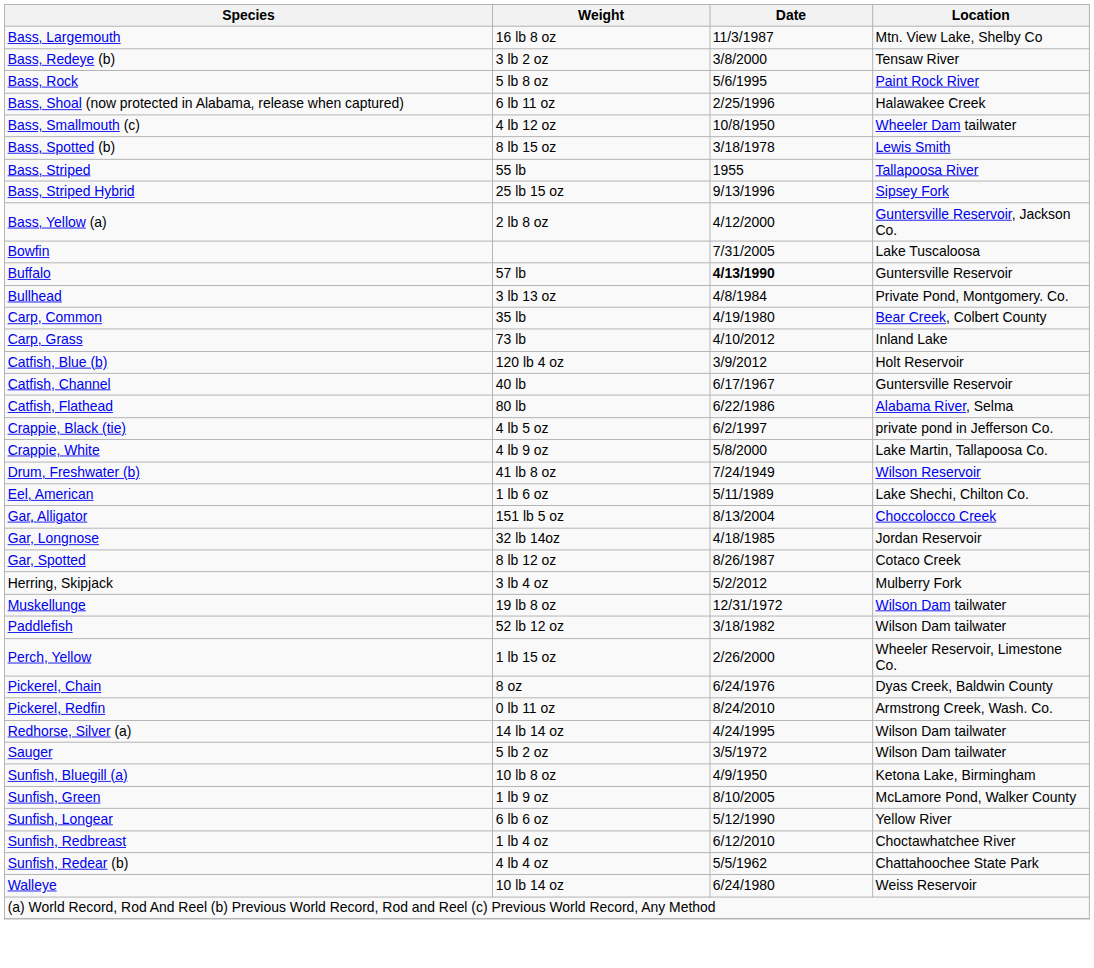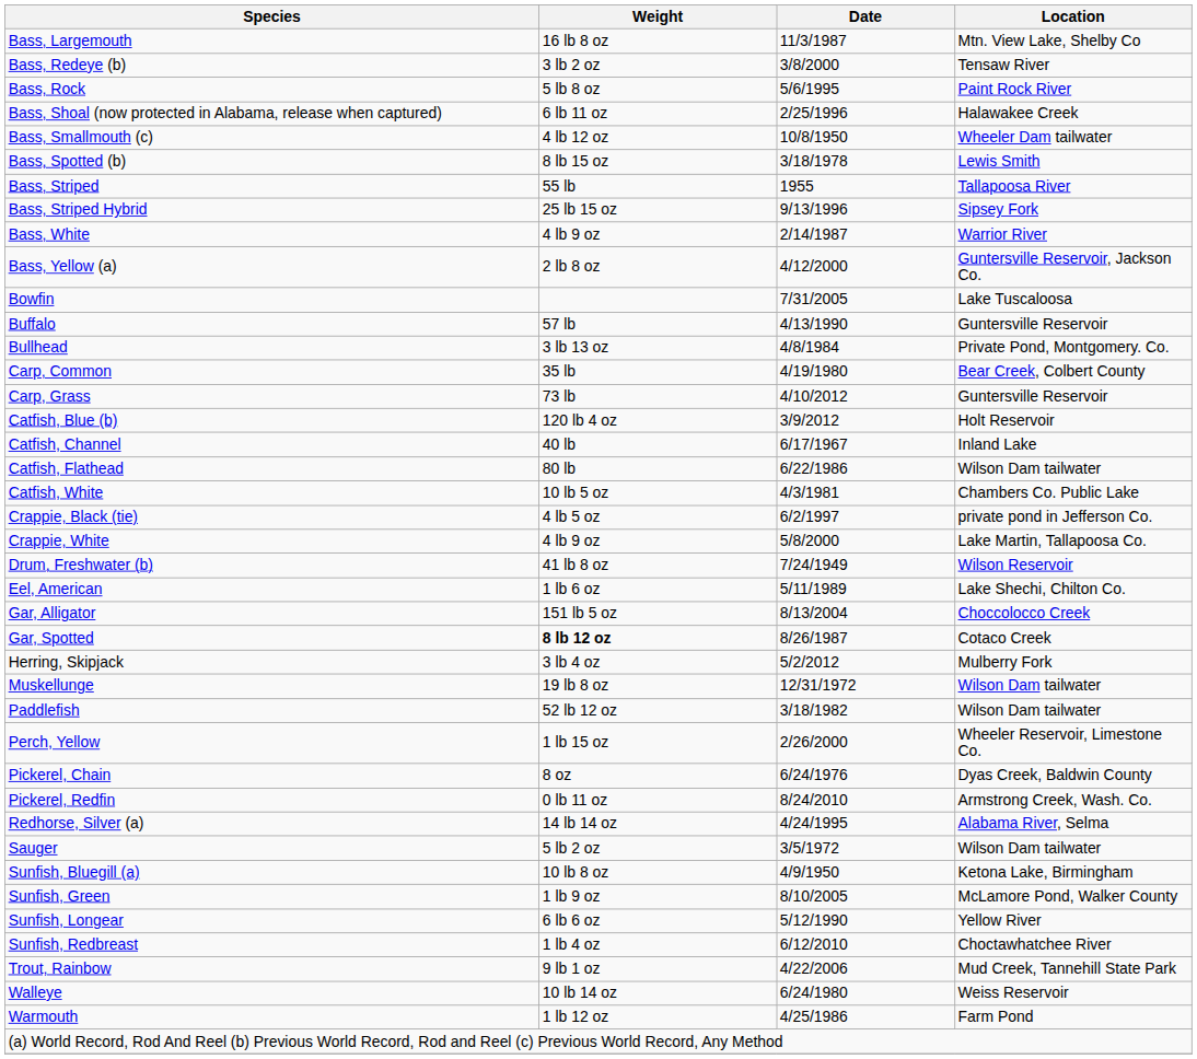 <table class="wikitable">
 <tr>
 <th width=45%>Species</th>
 <th width=20%>Weight</th>
 <th width=15%>Date</th>
 <th width=20%>Location</th>
 </tr>
 <tr>
 <td><a href='#'>Bass, Largemouth</a></td>
 <td>16 lb 8 oz</td>
 <td>11/3/1987</td>
 <td>Mtn. View Lake, Shelby Co</td>
 </tr>
 <tr>
 <td><a href='#'>Bass, Redeye</a> (b)</td>
 <td>3 lb 2 oz</td>
 <td>3/8/2000</td>
 <td>Tensaw River</td>
 </tr>
 <tr>
 <td><a href='#'>Bass, Rock</a></td>
 <td>5 lb 8 oz</td>
 <td>5/6/1995</td>
 <td><a href='#'>Paint Rock River</a></td>
 </tr>
 <tr>
 <td><a href='#'>Bass, Shoal</a> (now protected in Alabama, release when captured)</td>
 <td>6 lb 11 oz</td>
 <td>2/25/1996</td>
 <td>Halawakee Creek</td>
 </tr>
 <tr>
 <td><a href='#'>Bass, Smallmouth</a> (c)</td>
 <td>4 lb 12 oz</td>
 <td>10/8/1950</td>
 <td><a href='#'>Wheeler Dam</a> tailwater</td>
 </tr>
 <tr>
 <td><a href='#'>Bass, Spotted</a> (b)</td>
 <td>8 lb 15 oz</td>
 <td>3/18/1978</td>
 <td><a href='#'>Lewis Smith</a></td>
 </tr>
 <tr>
 <td><a href='#'>Bass, Striped</a></td>
 <td>55 lb</td>
 <td>1955</td>
 <td><a href='#'>Tallapoosa River</a></td>
 </tr>
 <tr>
 <td><a href='#'>Bass, Striped Hybrid</a></td>
 <td>25 lb 15 oz</td>
 <td>9/13/1996</td>
 <td><a href='#'>Sipsey Fork</a></td>
 </tr>
 <tr>
+<td><a href='#'>Bass, White</a></td>
+<td>4 lb 9 oz</td>
+<td>2/14/1987</td>
+<td><a href='#'>Warrior River</a></td>
+</tr>
+<tr>
 <td><a href='#'>Bass, Yellow</a> (a)</td>
 <td>2 lb 8 oz</td>
 <td>4/12/2000</td>
 <td><a href='#'>Guntersville Reservoir</a>, Jackson Co.</td>
 </tr>
 <tr>
 <td><a href='#'>Bowfin</a></td>
 <td></td>
 <td>7/31/2005</td>
 <td>Lake Tuscaloosa</td>
 </tr>
 <tr>
 <td><a href='#'>Buffalo</a></td>
 <td>57 lb</td>
-<td><strong>4/13/1990</strong></td>
+<td>4/13/1990</td>
 <td>Guntersville Reservoir</td>
 </tr>
 <tr>
 <td><a href='#'>Bullhead</a></td>
 <td>3 lb 13 oz</td>
 <td>4/8/1984</td>
 <td>Private Pond, Montgomery. Co.</td>
 </tr>
 <tr>
 <td><a href='#'>Carp, Common</a></td>
 <td>35 lb</td>
 <td>4/19/1980</td>
 <td><a href='#'>Bear Creek</a>, Colbert County</td>
 </tr>
 <tr>
 <td><a href='#'>Carp, Grass</a></td>
 <td>73 lb</td>
 <td>4/10/2012</td>
-<td>Inland Lake</td>
+<td>Guntersville Reservoir</td>
 </tr>
 <tr>
 <td><a href='#'>Catfish, Blue (b)</a></td>
 <td>120 lb 4 oz</td>
 <td>3/9/2012</td>
 <td>Holt Reservoir</td>
 </tr>
 <tr>
 <td><a href='#'>Catfish, Channel</a></td>
 <td>40 lb</td>
 <td>6/17/1967</td>
-<td>Guntersville Reservoir</td>
+<td>Inland Lake</td>
 </tr>
 <tr>
 <td><a href='#'>Catfish, Flathead</a></td>
 <td>80 lb</td>
 <td>6/22/1986</td>
-<td><a href='#'>Alabama River</a>, Selma</td>
+<td>Wilson Dam tailwater</td>
+</tr>
+<tr>
+<td><a href='#'>Catfish, White</a></td>
+<td>10 lb 5 oz</td>
+<td>4/3/1981</td>
+<td>Chambers Co. Public Lake</td>
 </tr>
 <tr>
 <td><a href='#'>Crappie, Black (tie)</a></td>
 <td>4 lb 5 oz</td>
 <td>6/2/1997</td>
 <td>private pond in Jefferson Co.</td>
 </tr>
 <tr>
 <td><a href='#'>Crappie, White</a></td>
 <td>4 lb 9 oz</td>
 <td>5/8/2000</td>
 <td>Lake Martin, Tallapoosa Co.</td>
 </tr>
 <tr>
 <td><a href='#'>Drum, Freshwater (b)</a></td>
 <td>41 lb 8 oz</td>
 <td>7/24/1949</td>
 <td><a href='#'>Wilson Reservoir</a></td>
 </tr>
 <tr>
 <td><a href='#'>Eel, American</a></td>
 <td>1 lb 6 oz</td>
 <td>5/11/1989</td>
 <td>Lake Shechi, Chilton Co.</td>
 </tr>
 <tr>
 <td><a href='#'>Gar, Alligator</a></td>
 <td>151 lb 5 oz</td>
 <td>8/13/2004</td>
 <td><a href='#'>Choccolocco Creek</a></td>
 </tr>
 <tr>
-<td><a href='#'>Gar, Longnose</a></td>
-<td>32 lb 14oz</td>
-<td>4/18/1985</td>
-<td>Jordan Reservoir</td>
-</tr>
-<tr>
 <td><a href='#'>Gar, Spotted</a></td>
-<td>8 lb 12 oz</td>
+<td><strong>8 lb 12 oz</strong></td>
 <td>8/26/1987</td>
 <td>Cotaco Creek</td>
 </tr>
 <tr>
 <td>Herring, Skipjack</td>
 <td>3 lb 4 oz</td>
 <td>5/2/2012</td>
 <td>Mulberry Fork</td>
 </tr>
 <tr>
 <td><a href='#'>Muskellunge</a></td>
 <td>19 lb 8 oz</td>
 <td>12/31/1972</td>
 <td><a href='#'>Wilson Dam</a> tailwater</td>
 </tr>
 <tr>
 <td><a href='#'>Paddlefish</a></td>
 <td>52 lb 12 oz</td>
 <td>3/18/1982</td>
 <td>Wilson Dam tailwater</td>
 </tr>
 <tr>
 <td><a href='#'>Perch, Yellow</a></td>
 <td>1 lb 15 oz</td>
 <td>2/26/2000</td>
 <td>Wheeler Reservoir, Limestone Co.</td>
 </tr>
 <tr>
 <td><a href='#'>Pickerel, Chain</a></td>
 <td>8 oz</td>
 <td>6/24/1976</td>
 <td>Dyas Creek, Baldwin County</td>
 </tr>
 <tr>
 <td><a href='#'>Pickerel, Redfin</a></td>
 <td>0 lb 11 oz</td>
 <td>8/24/2010</td>
 <td>Armstrong Creek, Wash. Co.</td>
 </tr>
 <tr>
 <td><a href='#'>Redhorse, Silver</a> (a)</td>
 <td>14 lb 14 oz</td>
 <td>4/24/1995</td>
-<td>Wilson Dam tailwater</td>
+<td><a href='#'>Alabama River</a>, Selma</td>
 </tr>
 <tr>
 <td><a href='#'>Sauger</a></td>
 <td>5 lb 2 oz</td>
 <td>3/5/1972</td>
 <td>Wilson Dam tailwater</td>
 </tr>
 <tr>
 <td><a href='#'>Sunfish, Bluegill (a)</a></td>
 <td>10 lb 8 oz</td>
 <td>4/9/1950</td>
 <td>Ketona Lake, Birmingham</td>
 </tr>
 <tr>
 <td><a href='#'>Sunfish, Green</a></td>
 <td>1 lb 9 oz</td>
 <td>8/10/2005</td>
 <td>McLamore Pond, Walker County</td>
 </tr>
 <tr>
 <td><a href='#'>Sunfish, Longear</a></td>
 <td>6 lb 6 oz</td>
 <td>5/12/1990</td>
 <td>Yellow River</td>
 </tr>
 <tr>
 <td><a href='#'>Sunfish, Redbreast</a></td>
 <td>1 lb 4 oz</td>
 <td>6/12/2010</td>
 <td>Choctawhatchee River</td>
 </tr>
 <tr>
-<td><a href='#'>Sunfish, Redear</a> (b)</td>
-<td>4 lb 4 oz</td>
-<td>5/5/1962</td>
-<td>Chattahoochee State Park</td>
+<td><a href='#'>Trout, Rainbow</a></td>
+<td>9 lb 1 oz</td>
+<td>4/22/2006</td>
+<td>Mud Creek, Tannehill State Park</td>
 </tr>
 <tr>
 <td><a href='#'>Walleye</a></td>
 <td>10 lb 14 oz</td>
 <td>6/24/1980</td>
 <td>Weiss Reservoir</td>
 </tr>
 <tr>
+<td><a href='#'>Warmouth</a></td>
+<td>1 lb 12 oz</td>
+<td>4/25/1986</td>
+<td>Farm Pond</td>
+</tr>
+<tr>
 <td Colspan="4">(a) World Record, Rod And Reel (b) Previous World Record, Rod and Reel (c) Previous World Record, Any Method</td>
 </tr>
 <tr>
 </tr>
 </table>
